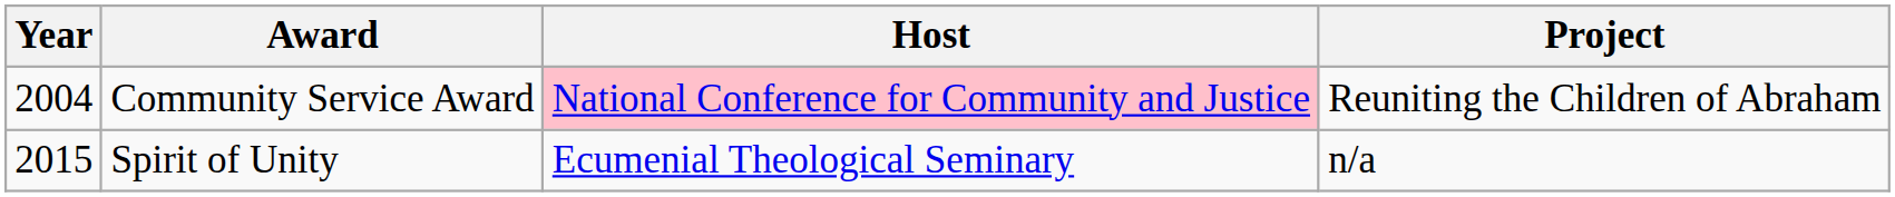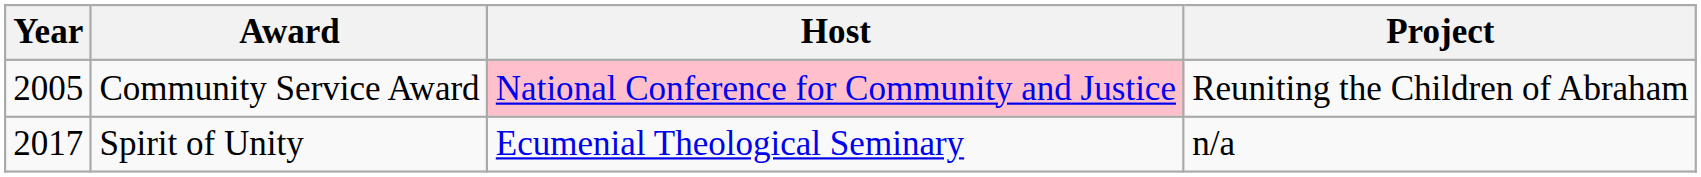 <table class="wikitable sortable">
 <tr>
 <th>Year</th>
 <th>Award</th>
 <th>Host</th>
 <th>Project</th>
 </tr>
 <tr>
-<td>2004</td>
+<td>2005</td>
 <td>Community Service Award</td>
 <td style="background: pink;"><a href='#'>National Conference for Community and Justice</a></td>
 <td>Reuniting the Children of Abraham</td>
 </tr>
 <tr>
-<td>2015</td>
+<td>2017</td>
 <td>Spirit of Unity</td>
 <td><a href='#'>Ecumenial Theological Seminary</a></td>
 <td>n/a</td>
 </tr>
 </table>
